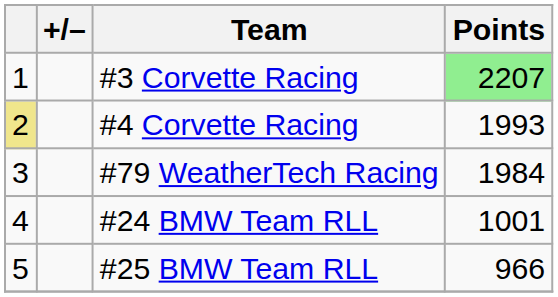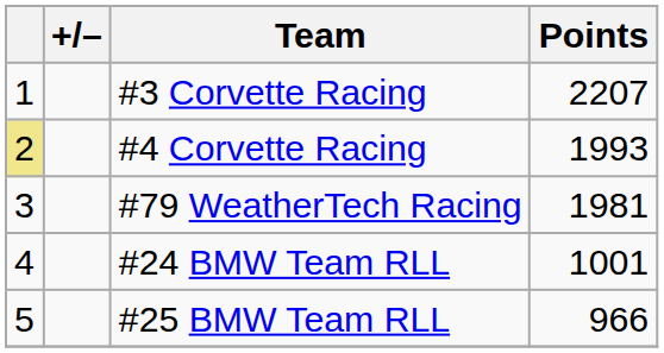 <table class="wikitable" style="font-size: 95%;">
 <tr>
 <th scope="col"></th>
 <th scope="col">+/–</th>
 <th scope="col">Team</th>
 <th scope="col">Points</th>
 </tr>
 <tr>
 <td align=center>1</td>
 <td align="left"></td>
 <td> #3 <a href='#'>Corvette Racing</a></td>
-<td align=right style="background: lightgreen;">2207</td>
+<td align=right>2207</td>
 </tr>
 <tr>
 <td align=center style="background: khaki;">2</td>
 <td align="left"></td>
 <td> #4 <a href='#'>Corvette Racing</a></td>
 <td align=right>1993</td>
 </tr>
 <tr>
 <td align=center>3</td>
 <td align="left"></td>
 <td> #79 <a href='#'>WeatherTech Racing</a></td>
-<td align=right>1984</td>
+<td align=right>1981</td>
 </tr>
 <tr>
 <td align=center>4</td>
 <td align="left"></td>
 <td> #24 <a href='#'>BMW Team RLL</a></td>
 <td align=right>1001</td>
 </tr>
 <tr>
 <td align=center>5</td>
 <td align="left"></td>
 <td> #25 <a href='#'>BMW Team RLL</a></td>
 <td align=right>966</td>
 </tr>
 <tr>
 </tr>
 </table>
